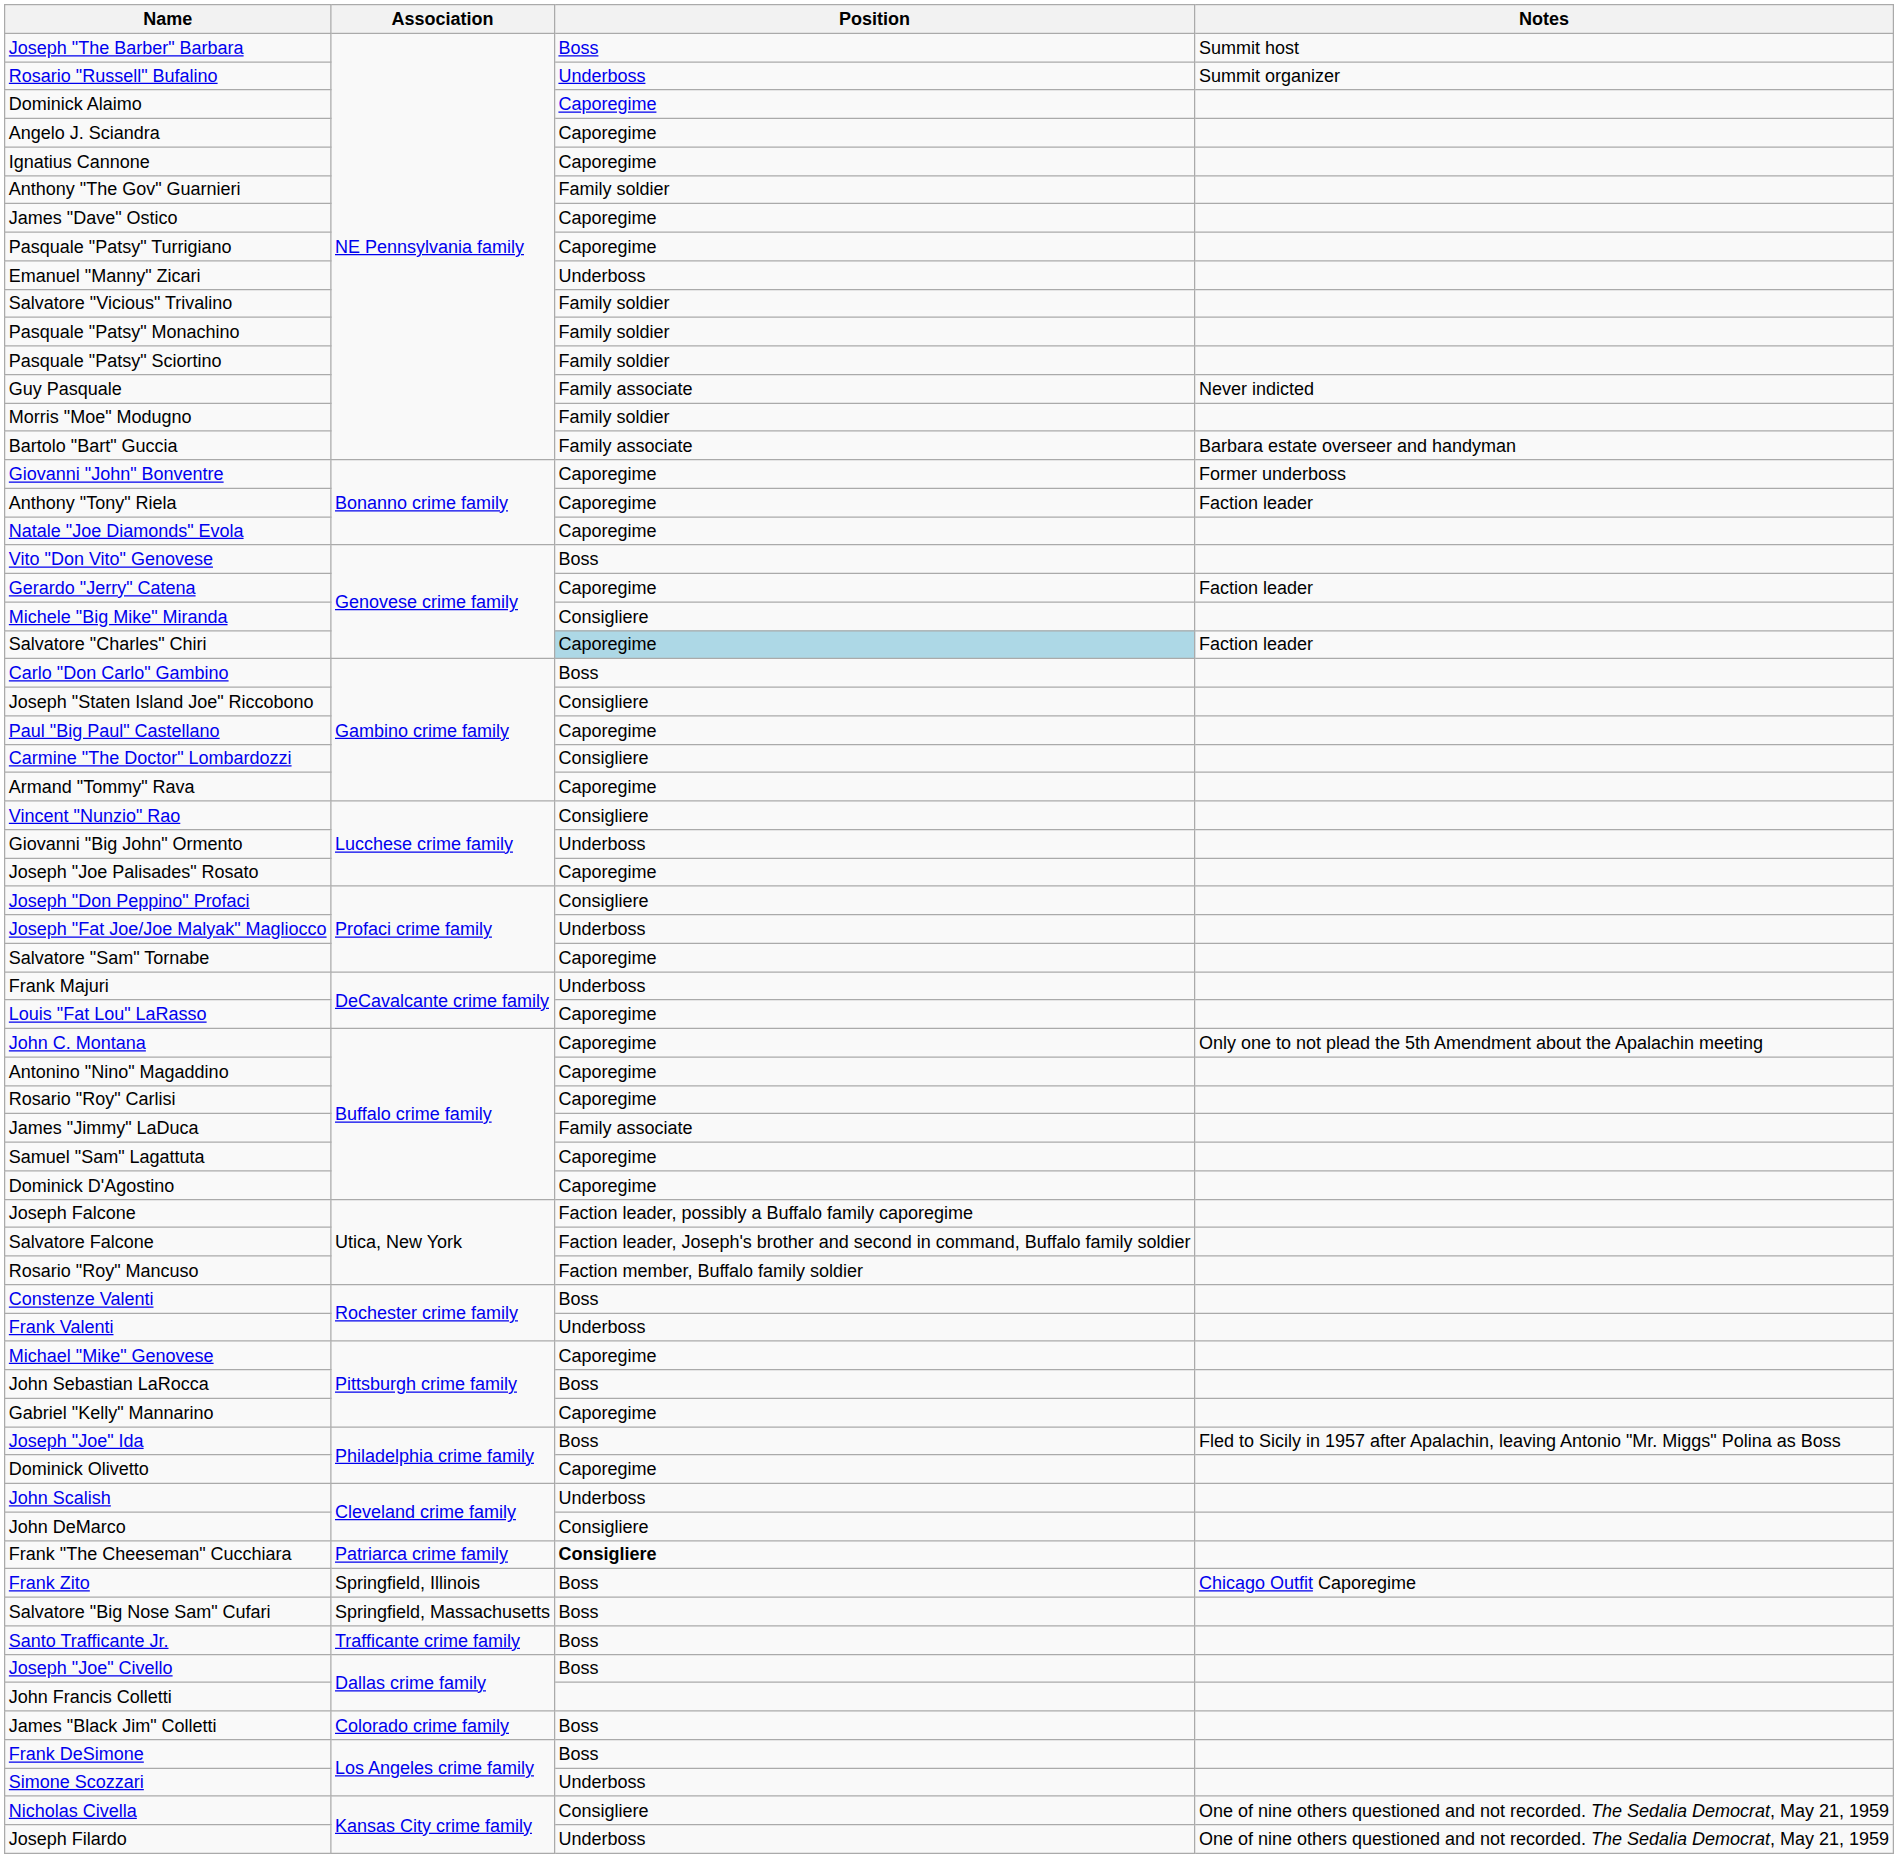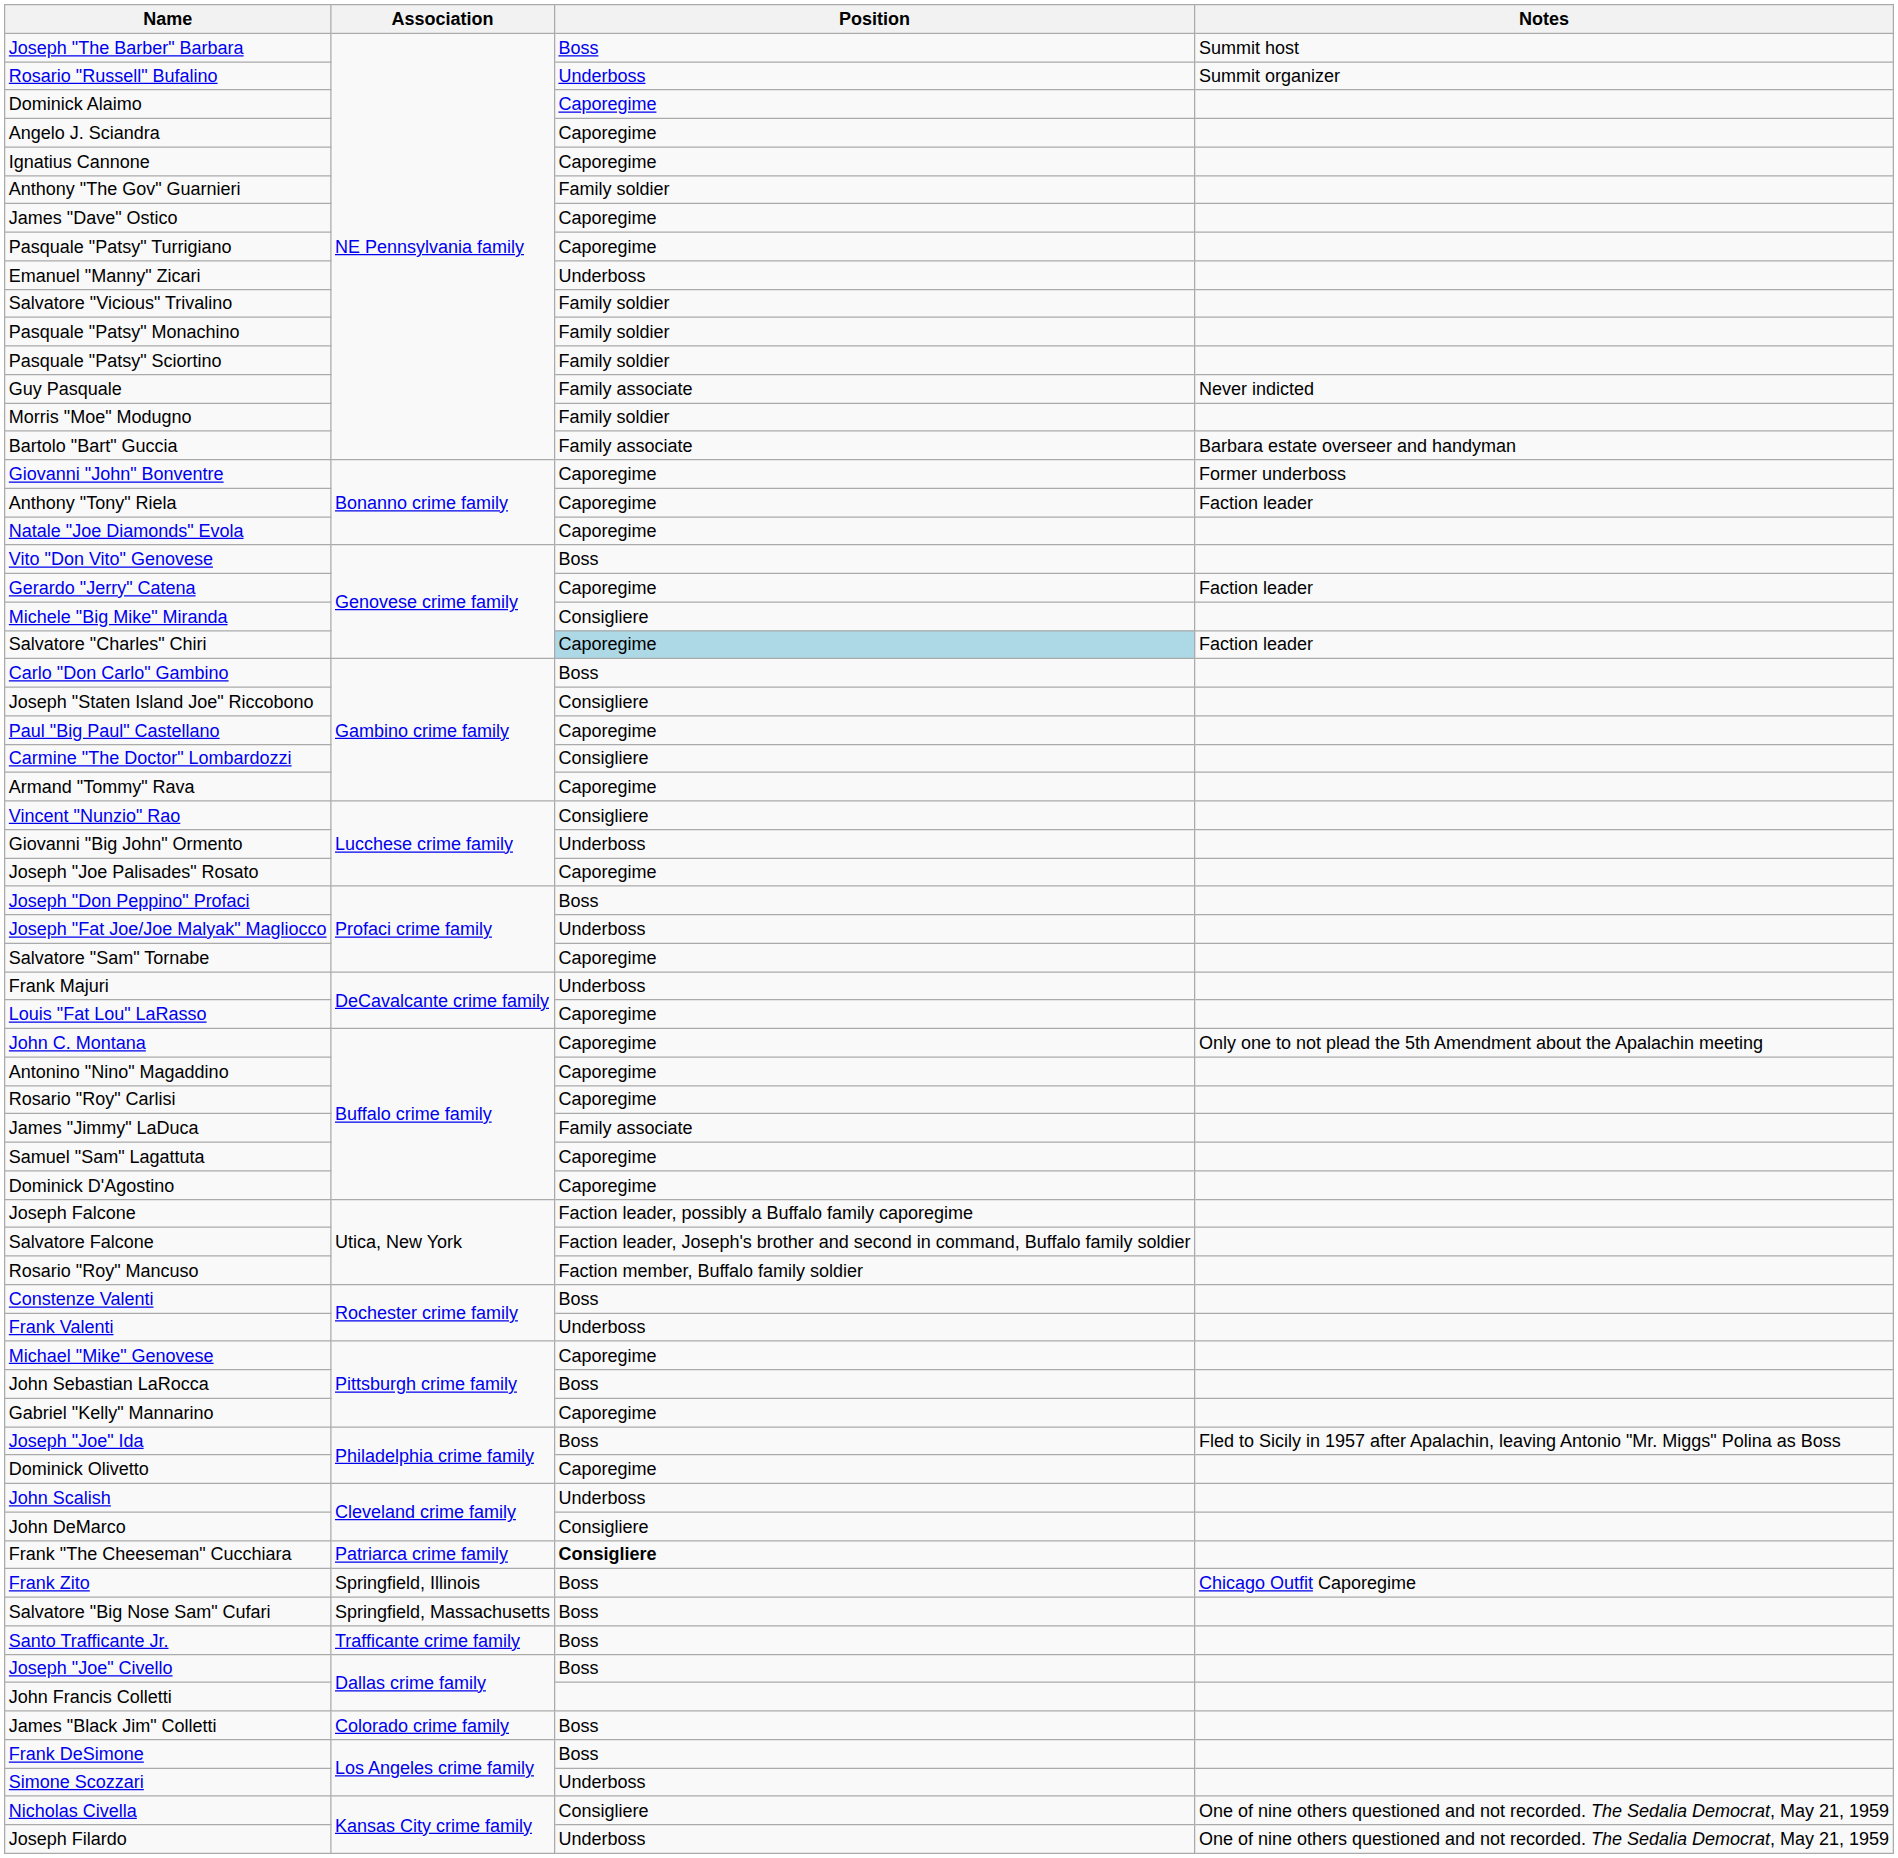 <table class="wikitable" style="font-size: 90%;">
 <tr>
 <th>Name</th>
 <th>Association</th>
 <th>Position</th>
 <th>Notes</th>
 </tr>
 <tr>
 <td><a href='#'>Joseph "The Barber" Barbara</a></td>
 <td rowspan="15"><a href='#'>NE Pennsylvania family</a></td>
 <td><a href='#'>Boss</a></td>
 <td>Summit host</td>
 </tr>
 <tr>
 <td><a href='#'>Rosario "Russell" Bufalino</a></td>
 <td><a href='#'>Underboss</a></td>
 <td>Summit organizer</td>
 </tr>
 <tr>
 <td>Dominick Alaimo</td>
 <td><a href='#'>Caporegime</a></td>
 <td></td>
 </tr>
 <tr>
 <td>Angelo J. Sciandra</td>
 <td>Caporegime</td>
 <td></td>
 </tr>
 <tr>
 <td>Ignatius Cannone</td>
 <td>Caporegime</td>
 <td></td>
 </tr>
 <tr>
 <td>Anthony "The Gov" Guarnieri</td>
 <td>Family soldier</td>
 <td></td>
 </tr>
 <tr>
 <td>James "Dave" Ostico</td>
 <td>Caporegime</td>
 <td></td>
 </tr>
 <tr>
 <td>Pasquale "Patsy" Turrigiano</td>
 <td>Caporegime</td>
 <td></td>
 </tr>
 <tr>
 <td>Emanuel "Manny" Zicari</td>
 <td>Underboss</td>
 <td></td>
 </tr>
 <tr>
 <td>Salvatore "Vicious" Trivalino</td>
 <td>Family soldier</td>
 <td></td>
 </tr>
 <tr>
 <td>Pasquale "Patsy" Monachino</td>
 <td>Family soldier</td>
 <td></td>
 </tr>
 <tr>
 <td>Pasquale "Patsy" Sciortino</td>
 <td>Family soldier</td>
 <td></td>
 </tr>
 <tr>
 <td>Guy Pasquale</td>
 <td>Family associate</td>
 <td>Never indicted</td>
 </tr>
 <tr>
 <td>Morris "Moe" Modugno</td>
 <td>Family soldier</td>
 <td></td>
 </tr>
 <tr>
 <td>Bartolo "Bart" Guccia</td>
 <td>Family associate</td>
 <td>Barbara estate overseer and handyman</td>
 </tr>
 <tr>
 <td><a href='#'>Giovanni "John" Bonventre</a></td>
 <td rowspan="3"><a href='#'>Bonanno crime family</a></td>
 <td>Caporegime</td>
 <td>Former underboss</td>
 </tr>
 <tr>
 <td>Anthony "Tony" Riela</td>
 <td>Caporegime</td>
 <td>Faction leader</td>
 </tr>
 <tr>
 <td><a href='#'>Natale "Joe Diamonds" Evola</a></td>
 <td>Caporegime</td>
 <td></td>
 </tr>
 <tr>
 <td><a href='#'>Vito "Don Vito" Genovese</a></td>
 <td rowspan="4"><a href='#'>Genovese crime family</a></td>
 <td>Boss</td>
 <td></td>
 </tr>
 <tr>
 <td><a href='#'>Gerardo "Jerry" Catena</a></td>
 <td>Caporegime</td>
 <td>Faction leader</td>
 </tr>
 <tr>
 <td><a href='#'>Michele "Big Mike" Miranda</a></td>
 <td>Consigliere</td>
 <td></td>
 </tr>
 <tr>
 <td>Salvatore "Charles" Chiri</td>
 <td style="background: lightblue;">Caporegime</td>
 <td>Faction leader</td>
 </tr>
 <tr>
 <td><a href='#'>Carlo "Don Carlo" Gambino</a></td>
 <td rowspan="5"><a href='#'>Gambino crime family</a></td>
 <td>Boss</td>
 <td></td>
 </tr>
 <tr>
 <td>Joseph "Staten Island Joe" Riccobono</td>
 <td>Consigliere</td>
 <td></td>
 </tr>
 <tr>
 <td><a href='#'>Paul "Big Paul" Castellano</a></td>
 <td>Caporegime</td>
 <td></td>
 </tr>
 <tr>
 <td><a href='#'>Carmine "The Doctor" Lombardozzi</a></td>
 <td>Consigliere</td>
 <td></td>
 </tr>
 <tr>
 <td>Armand "Tommy" Rava</td>
 <td>Caporegime</td>
 <td></td>
 </tr>
 <tr>
 <td><a href='#'>Vincent "Nunzio" Rao</a></td>
 <td rowspan="3"><a href='#'>Lucchese crime family</a></td>
 <td>Consigliere</td>
 <td></td>
 </tr>
 <tr>
 <td>Giovanni "Big John" Ormento</td>
 <td>Underboss</td>
 <td></td>
 </tr>
 <tr>
 <td>Joseph "Joe Palisades" Rosato</td>
 <td>Caporegime</td>
 <td></td>
 </tr>
 <tr>
 <td><a href='#'>Joseph "Don Peppino" Profaci</a></td>
 <td rowspan="3"><a href='#'>Profaci crime family</a></td>
-<td>Consigliere</td>
+<td>Boss</td>
 <td></td>
 </tr>
 <tr>
 <td><a href='#'>Joseph "Fat Joe/Joe Malyak" Magliocco</a></td>
 <td>Underboss</td>
 <td></td>
 </tr>
 <tr>
 <td>Salvatore "Sam" Tornabe</td>
 <td>Caporegime</td>
 <td></td>
 </tr>
 <tr>
 <td>Frank Majuri</td>
 <td rowspan="2"><a href='#'>DeCavalcante crime family</a></td>
 <td>Underboss</td>
 <td></td>
 </tr>
 <tr>
 <td><a href='#'>Louis "Fat Lou" LaRasso</a></td>
 <td>Caporegime</td>
 <td></td>
 </tr>
 <tr>
 <td><a href='#'>John C. Montana</a></td>
 <td rowspan="6"><a href='#'>Buffalo crime family</a></td>
 <td>Caporegime</td>
 <td>Only one to not plead the 5th Amendment about the Apalachin meeting</td>
 </tr>
 <tr>
 <td>Antonino "Nino" Magaddino</td>
 <td>Caporegime</td>
 <td></td>
 </tr>
 <tr>
 <td>Rosario "Roy" Carlisi</td>
 <td>Caporegime</td>
 <td></td>
 </tr>
 <tr>
 <td>James "Jimmy" LaDuca</td>
 <td>Family associate</td>
 <td></td>
 </tr>
 <tr>
 <td>Samuel "Sam" Lagattuta</td>
 <td>Caporegime</td>
 <td></td>
 </tr>
 <tr>
 <td>Dominick D'Agostino</td>
 <td>Caporegime</td>
 <td></td>
 </tr>
 <tr>
 <td>Joseph Falcone</td>
 <td rowspan=3>Utica, New York</td>
 <td>Faction leader, possibly a Buffalo family caporegime</td>
 <td></td>
 </tr>
 <tr>
 <td>Salvatore Falcone</td>
 <td>Faction leader, Joseph's brother and second in command, Buffalo family soldier</td>
 <td></td>
 </tr>
 <tr>
 <td>Rosario "Roy" Mancuso</td>
 <td>Faction member, Buffalo family soldier</td>
 <td></td>
 </tr>
 <tr>
 <td><a href='#'>Constenze Valenti</a></td>
 <td rowspan="2"><a href='#'>Rochester crime family</a></td>
 <td>Boss</td>
 <td></td>
 </tr>
 <tr>
 <td><a href='#'>Frank Valenti</a></td>
 <td>Underboss</td>
 <td></td>
 </tr>
 <tr>
 <td><a href='#'>Michael "Mike" Genovese</a></td>
 <td rowspan="3"><a href='#'>Pittsburgh crime family</a></td>
 <td>Caporegime</td>
 <td></td>
 </tr>
 <tr>
 <td>John Sebastian LaRocca</td>
 <td>Boss</td>
 <td></td>
 </tr>
 <tr>
 <td>Gabriel "Kelly" Mannarino</td>
 <td>Caporegime</td>
 <td></td>
 </tr>
 <tr>
 <td><a href='#'>Joseph "Joe" Ida</a></td>
 <td rowspan="2"><a href='#'>Philadelphia crime family</a></td>
 <td>Boss</td>
 <td>Fled to Sicily in 1957 after Apalachin, leaving Antonio "Mr. Miggs" Polina as Boss</td>
 </tr>
 <tr>
 <td>Dominick Olivetto</td>
 <td>Caporegime</td>
 <td></td>
 </tr>
 <tr>
 <td><a href='#'>John Scalish</a></td>
 <td rowspan="2"><a href='#'>Cleveland crime family</a></td>
 <td>Underboss</td>
 <td></td>
 </tr>
 <tr>
 <td>John DeMarco</td>
 <td>Consigliere</td>
 <td></td>
 </tr>
 <tr>
 <td>Frank "The Cheeseman" Cucchiara</td>
 <td><a href='#'>Patriarca crime family</a></td>
 <td><strong>Consigliere</strong></td>
 <td></td>
 </tr>
 <tr>
 <td><a href='#'>Frank Zito</a></td>
 <td>Springfield, Illinois</td>
 <td>Boss</td>
 <td><a href='#'>Chicago Outfit</a> Caporegime</td>
 </tr>
 <tr>
 <td>Salvatore "Big Nose Sam" Cufari</td>
 <td>Springfield, Massachusetts</td>
 <td>Boss</td>
 <td></td>
 </tr>
 <tr>
 <td><a href='#'>Santo Trafficante Jr.</a></td>
 <td><a href='#'>Trafficante crime family</a></td>
 <td>Boss</td>
 <td></td>
 </tr>
 <tr>
 <td><a href='#'>Joseph "Joe" Civello</a></td>
 <td rowspan="2"><a href='#'>Dallas crime family</a></td>
 <td>Boss</td>
 <td></td>
 </tr>
 <tr>
 <td>John Francis Colletti</td>
 <td></td>
 <td></td>
 </tr>
 <tr>
 <td>James "Black Jim" Colletti</td>
 <td><a href='#'>Colorado crime family</a></td>
 <td>Boss</td>
 <td></td>
 </tr>
 <tr>
 <td><a href='#'>Frank DeSimone</a></td>
 <td rowspan="2"><a href='#'>Los Angeles crime family</a></td>
 <td>Boss</td>
 <td></td>
 </tr>
 <tr>
 <td><a href='#'>Simone Scozzari</a></td>
 <td>Underboss</td>
 <td></td>
 </tr>
 <tr>
 <td><a href='#'>Nicholas Civella</a></td>
 <td rowspan=2><a href='#'>Kansas City crime family</a></td>
 <td>Consigliere</td>
 <td>One of nine others questioned and not recorded. <em>The Sedalia Democrat</em>, May 21, 1959</td>
 </tr>
 <tr>
 <td>Joseph Filardo</td>
 <td>Underboss</td>
 <td>One of nine others questioned and not recorded. <em>The Sedalia Democrat</em>, May 21, 1959</td>
 </tr>
 </table>
